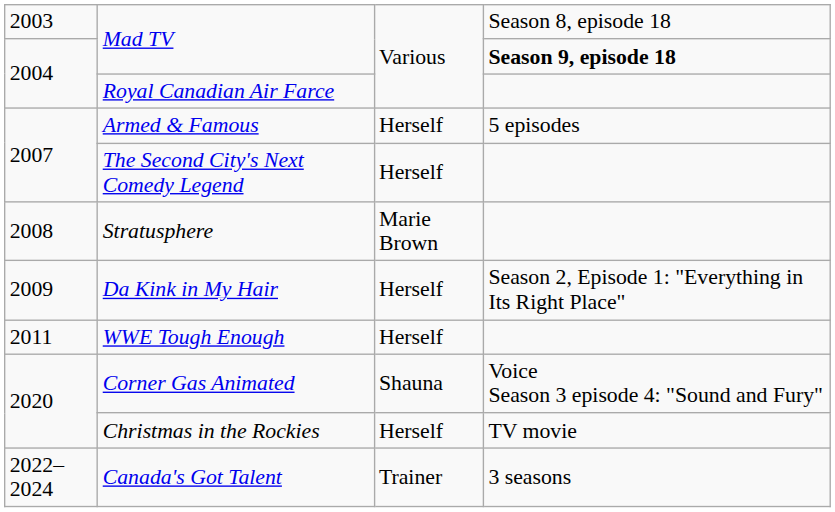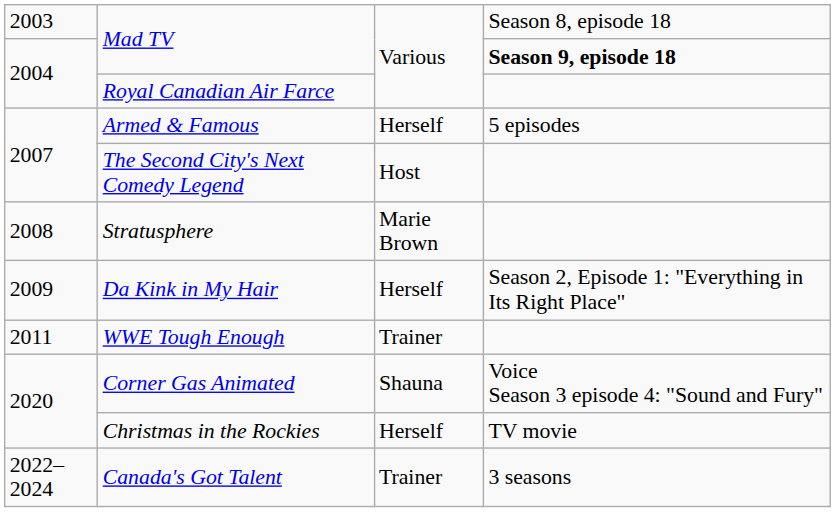 <table class="wikitable sortable">
 <tr>
 <td>2003</td>
 <td rowspan="2"><em><a href='#'>Mad TV</a></em></td>
 <td rowspan="3">Various</td>
 <td>Season 8, episode 18</td>
 </tr>
 <tr>
 <td rowspan="2">2004</td>
 <td><strong>Season 9, episode 18</strong></td>
 </tr>
 <tr>
 <td><em><a href='#'>Royal Canadian Air Farce</a></em></td>
 <td></td>
 </tr>
 <tr>
 <td rowspan="2">2007</td>
 <td><em><a href='#'>Armed & Famous</a></em></td>
 <td>Herself</td>
 <td>5 episodes</td>
 </tr>
 <tr>
 <td><em><a href='#'>The Second City's Next Comedy Legend</a></em></td>
-<td>Herself</td>
+<td>Host</td>
 <td></td>
 </tr>
 <tr>
 <td>2008</td>
 <td><em>Stratusphere</em></td>
 <td>Marie Brown</td>
 <td></td>
 </tr>
 <tr>
 <td>2009</td>
 <td><em><a href='#'>Da Kink in My Hair</a></em></td>
 <td>Herself</td>
 <td>Season 2, Episode 1: "Everything in Its Right Place"</td>
 </tr>
 <tr>
 <td>2011</td>
 <td><em><a href='#'>WWE Tough Enough</a></em></td>
-<td>Herself</td>
+<td>Trainer</td>
 <td></td>
 </tr>
 <tr>
 <td rowspan="2">2020</td>
 <td><em><a href='#'>Corner Gas Animated</a></em></td>
 <td>Shauna</td>
 <td>Voice<br> Season 3 episode 4: "Sound and Fury"</td>
 </tr>
 <tr>
 <td><em>Christmas in the Rockies</em></td>
 <td>Herself</td>
 <td>TV movie</td>
 </tr>
 <tr>
 <td>2022–2024</td>
 <td><em><a href='#'>Canada's Got Talent</a></em></td>
 <td>Trainer</td>
 <td>3 seasons</td>
 </tr>
 </table>
